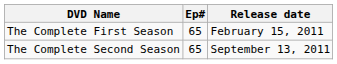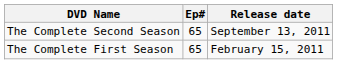 <table class="wikitable">
 <tr>
 <th>DVD Name</th>
 <th>Ep#</th>
 <th>Release date</th>
 </tr>
 <tr>
+<td>The Complete Second Season</td>
+<td style="text-align:center;">65</td>
+<td>September 13, 2011</td>
+</tr>
+<tr>
 <td>The Complete First Season</td>
 <td style="text-align:center;">65</td>
 <td>February 15, 2011</td>
 </tr>
-<tr>
-<td>The Complete Second Season</td>
-<td style="text-align:center;">65</td>
-<td>September 13, 2011</td>
-</tr>
 </table>
